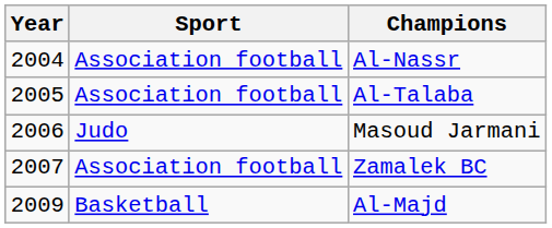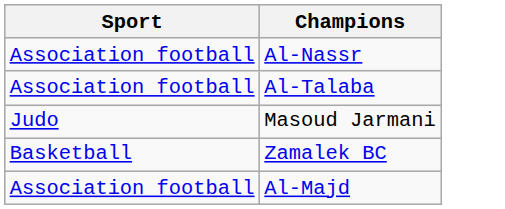 <table class="wikitable">
 <tr>
-<th>Year</th>
 <th>Sport</th>
 <th>Champions</th>
 </tr>
 <tr>
-<td>2004</td>
 <td><a href='#'>Association football</a></td>
 <td> <a href='#'>Al-Nassr</a></td>
 </tr>
 <tr>
-<td>2005</td>
 <td><a href='#'>Association football</a></td>
 <td> <a href='#'>Al-Talaba</a></td>
 </tr>
 <tr>
-<td>2006</td>
 <td><a href='#'>Judo</a></td>
 <td> Masoud Jarmani</td>
 </tr>
 <tr>
-<td>2007</td>
-<td><a href='#'>Association football</a></td>
+<td><a href='#'>Basketball</a></td>
 <td> <a href='#'>Zamalek BC</a></td>
 </tr>
 <tr>
-<td>2009</td>
-<td><a href='#'>Basketball</a></td>
+<td><a href='#'>Association football</a></td>
 <td> <a href='#'>Al-Majd</a></td>
 </tr>
 </table>
